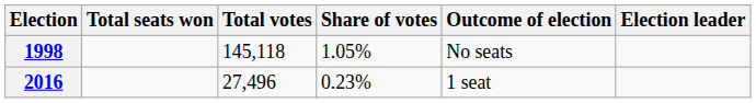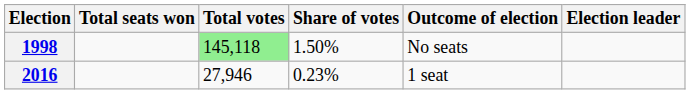 <table class="wikitable">
 <tr>
 <th>Election</th>
 <th>Total seats won</th>
 <th>Total votes</th>
 <th>Share of votes</th>
 <th>Outcome of election</th>
 <th>Election leader</th>
 </tr>
 <tr>
 <th><a href='#'>1998</a></th>
 <td></td>
-<td>145,118</td>
-<td>1.05%</td>
+<td style="background: lightgreen;">145,118</td>
+<td>1.50%</td>
 <td> No seats</td>
 <td></td>
 </tr>
 <tr>
 <th><a href='#'>2016</a></th>
 <td></td>
-<td>27,496</td>
+<td>27,946</td>
 <td>0.23%</td>
 <td> 1 seat</td>
 <td></td>
 </tr>
 </table>
